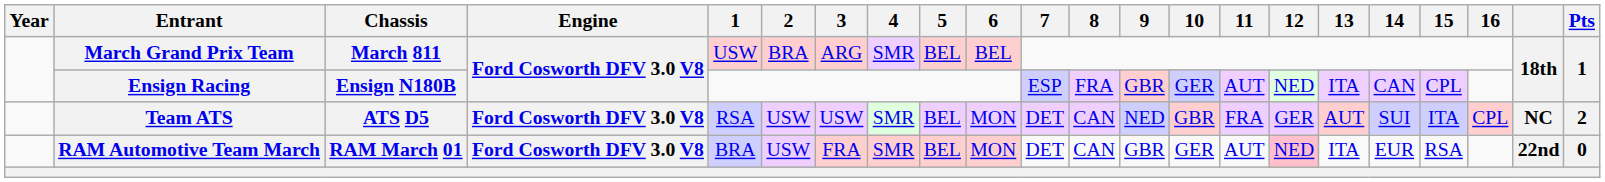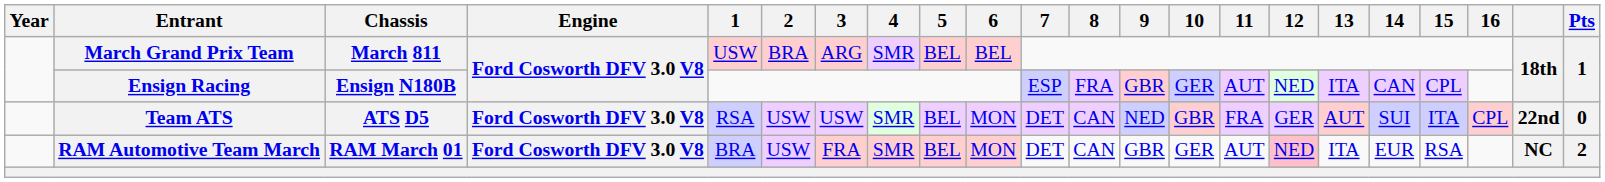 <table class="wikitable" style="text-align:center; font-size:85%">
 <tr>
 <th>Year</th>
 <th>Entrant</th>
 <th>Chassis</th>
 <th>Engine</th>
 <th>1</th>
 <th>2</th>
 <th>3</th>
 <th>4</th>
 <th>5</th>
 <th>6</th>
 <th>7</th>
 <th>8</th>
 <th>9</th>
 <th>10</th>
 <th>11</th>
 <th>12</th>
 <th>13</th>
 <th>14</th>
 <th>15</th>
 <th>16</th>
 <th></th>
 <th><a href='#'>Pts</a></th>
 </tr>
 <tr>
 <td rowspan=2></td>
 <th nowrap><a href='#'>March Grand Prix Team</a></th>
 <th nowrap><a href='#'>March</a> <a href='#'>811</a></th>
 <th rowspan=2 nowrap><a href='#'>Ford Cosworth DFV</a> 3.0 <a href='#'>V8</a></th>
 <td style="background:#FFCFCF;"><a href='#'>USW</a><br></td>
 <td style="background:#FFCFCF;"><a href='#'>BRA</a><br></td>
 <td style="background:#FFCFCF;"><a href='#'>ARG</a><br></td>
 <td style="background:#EFCFFF;"><a href='#'>SMR</a><br></td>
 <td style="background:#FFCFCF;"><a href='#'>BEL</a><br></td>
 <td style="background:#FFCFCF;"><a href='#'>BEL</a><br></td>
 <td colspan=10></td>
 <th rowspan=2>18th</th>
 <th rowspan=2>1</th>
 </tr>
 <tr>
 <th nowrap><a href='#'>Ensign Racing</a></th>
 <th nowrap><a href='#'>Ensign</a> <a href='#'>N180B</a></th>
 <td colspan=6></td>
 <td style="background:#CFCFFF;"><a href='#'>ESP</a><br></td>
 <td style="background:#EFCFFF;"><a href='#'>FRA</a><br></td>
 <td style="background:#FFCFCF;"><a href='#'>GBR</a><br></td>
 <td style="background:#CFCFFF;"><a href='#'>GER</a><br></td>
 <td style="background:#EFCFFF;"><a href='#'>AUT</a><br></td>
 <td style="background:#DFFFDF;"><a href='#'>NED</a><br></td>
 <td style="background:#EFCFFF;"><a href='#'>ITA</a><br></td>
 <td style="background:#EFCFFF;"><a href='#'>CAN</a><br></td>
 <td style="background:#EFCFFF;"><a href='#'>CPL</a><br></td>
 <td></td>
 </tr>
 <tr>
 <td></td>
 <th nowrap><a href='#'>Team ATS</a></th>
 <th nowrap><a href='#'>ATS</a> <a href='#'>D5</a></th>
 <th nowrap><a href='#'>Ford Cosworth DFV</a> 3.0 <a href='#'>V8</a></th>
 <td style="background:#CFCFFF;"><a href='#'>RSA</a><br></td>
 <td style="background:#EFCFFF;"><a href='#'>USW</a><br></td>
 <td style="background:#EFCFFF;"><a href='#'>USW</a><br></td>
 <td style="background:#DFFFDF;"><a href='#'>SMR</a><br></td>
 <td style="background:#EFCFFF;"><a href='#'>BEL</a><br></td>
 <td style="background:#EFCFFF;"><a href='#'>MON</a><br></td>
 <td style="background:#EFCFFF;"><a href='#'>DET</a><br></td>
 <td style="background:#EFCFFF;"><a href='#'>CAN</a><br></td>
 <td style="background:#CFCFFF;"><a href='#'>NED</a><br></td>
 <td style="background:#FFCFCF;"><a href='#'>GBR</a><br></td>
 <td style="background:#EFCFFF;"><a href='#'>FRA</a><br></td>
 <td style="background:#EFCFFF;"><a href='#'>GER</a><br></td>
 <td style="background:#FFCFCF;"><a href='#'>AUT</a><br></td>
 <td style="background:#CFCFFF;"><a href='#'>SUI</a><br></td>
 <td style="background:#CFCFFF;"><a href='#'>ITA</a><br></td>
 <td style="background:#FFCFCF;"><a href='#'>CPL</a><br></td>
-<th>NC</th>
-<th>2</th>
+<th>22nd</th>
+<th>0</th>
 </tr>
 <tr>
 <td></td>
 <th nowrap><a href='#'>RAM Automotive Team March</a></th>
 <th nowrap><a href='#'>RAM March</a> <a href='#'>01</a></th>
 <th nowrap><a href='#'>Ford Cosworth DFV</a> 3.0 <a href='#'>V8</a></th>
 <td style="background:#CFCFFF;"><a href='#'>BRA</a><br></td>
 <td style="background:#EFCFFF;"><a href='#'>USW</a><br></td>
 <td style="background:#FFCFCF;"><a href='#'>FRA</a><br></td>
 <td style="background:#FFCFCF;"><a href='#'>SMR</a><br></td>
 <td style="background:#FFCFCF;"><a href='#'>BEL</a><br></td>
 <td style="background:#FFCFCF;"><a href='#'>MON</a><br></td>
 <td><a href='#'>DET</a></td>
 <td><a href='#'>CAN</a></td>
 <td><a href='#'>GBR</a></td>
 <td><a href='#'>GER</a></td>
 <td><a href='#'>AUT</a></td>
 <td style="background: pink;"><a href='#'>NED</a></td>
 <td><a href='#'>ITA</a></td>
 <td><a href='#'>EUR</a></td>
 <td><a href='#'>RSA</a></td>
 <td></td>
-<th>22nd</th>
-<th>0</th>
+<th>NC</th>
+<th>2</th>
 </tr>
 <tr>
 <th colspan="22"></th>
 </tr>
 </table>
